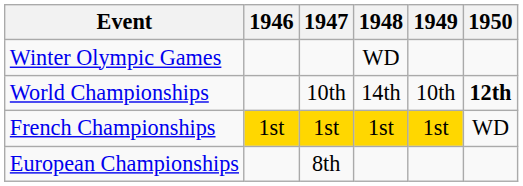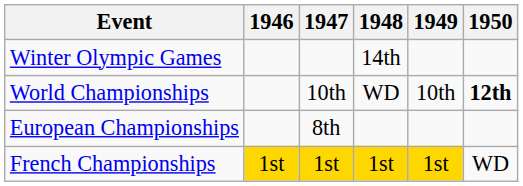 <table class="wikitable">
 <tr>
 <th>Event</th>
 <th>1946</th>
 <th>1947</th>
 <th>1948</th>
 <th>1949</th>
 <th>1950</th>
 </tr>
 <tr>
 <td><a href='#'>Winter Olympic Games</a></td>
 <td></td>
 <td></td>
-<td align="center">WD</td>
+<td align="center">14th</td>
 <td></td>
 <td></td>
 </tr>
 <tr>
 <td><a href='#'>World Championships</a></td>
 <td></td>
 <td align="center">10th</td>
-<td align="center">14th</td>
+<td align="center">WD</td>
 <td align="center">10th</td>
 <td align="center"><strong>12th</strong></td>
+</tr>
+<tr>
+<td><a href='#'>European Championships</a></td>
+<td></td>
+<td align="center">8th</td>
+<td></td>
+<td></td>
+<td></td>
 </tr>
 <tr>
 <td><a href='#'>French Championships</a></td>
 <td align="center" bgcolor="gold">1st</td>
 <td align="center" bgcolor="gold">1st</td>
 <td align="center" bgcolor="gold">1st</td>
 <td align="center" bgcolor="gold">1st</td>
 <td align="center">WD</td>
 </tr>
-<tr>
-<td><a href='#'>European Championships</a></td>
-<td></td>
-<td align="center">8th</td>
-<td></td>
-<td></td>
-<td></td>
-</tr>
 </table>
